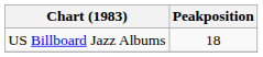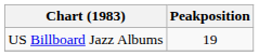 <table class="wikitable">
 <tr>
 <th>Chart (1983)</th>
 <th>Peakposition</th>
 </tr>
 <tr>
 <td>US <a href='#'>Billboard</a> Jazz Albums</td>
-<td align="center">18</td>
+<td align="center">19</td>
 </tr>
 <tr>
 </tr>
 </table>
